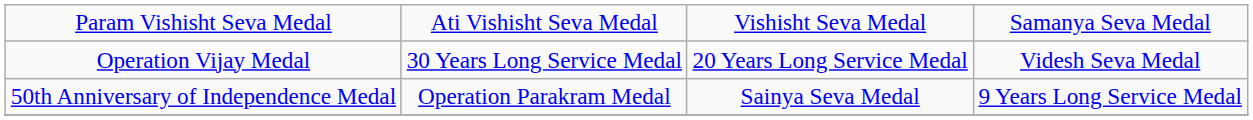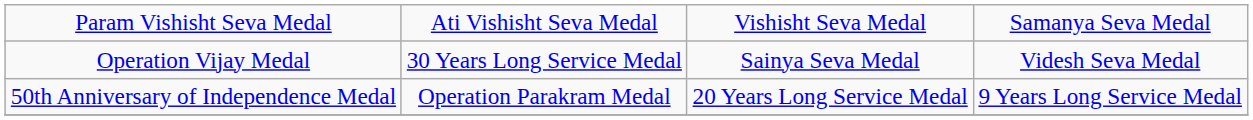 <table class="wikitable" style="margin:1em auto; text-align:center;">
 <tr>
 <td><a href='#'>Param Vishisht Seva Medal</a></td>
 <td><a href='#'>Ati Vishisht Seva Medal</a></td>
 <td><a href='#'>Vishisht Seva Medal</a></td>
 <td><a href='#'>Samanya Seva Medal</a></td>
 </tr>
 <tr>
 <td><a href='#'>Operation Vijay Medal</a></td>
 <td><a href='#'>30 Years Long Service Medal</a></td>
-<td><a href='#'>20 Years Long Service Medal</a></td>
+<td><a href='#'>Sainya Seva Medal</a></td>
 <td><a href='#'>Videsh Seva Medal</a></td>
 </tr>
 <tr>
 <td><a href='#'>50th Anniversary of Independence Medal</a></td>
 <td><a href='#'>Operation Parakram Medal</a></td>
-<td><a href='#'>Sainya Seva Medal</a></td>
+<td><a href='#'>20 Years Long Service Medal</a></td>
 <td><a href='#'>9 Years Long Service Medal</a></td>
 </tr>
 <tr>
 </tr>
 </table>
